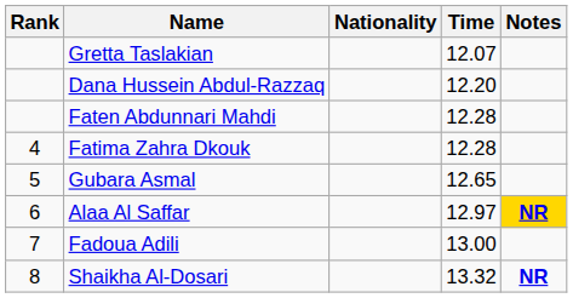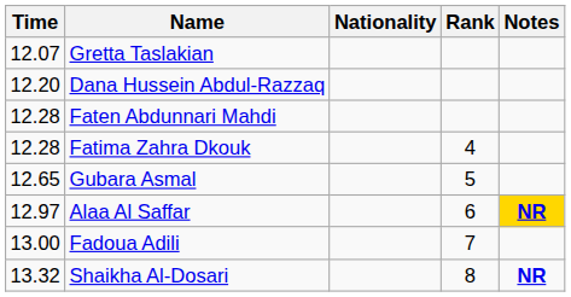 <table class="wikitable sortable" style="text-align:center;font-size:95%">
 <tr>
-<th>Rank</th>
+<th>Time</th>
 <th>Name</th>
 <th>Nationality</th>
-<th>Time</th>
+<th>Rank</th>
 <th>Notes</th>
 </tr>
 <tr>
-<td></td>
+<td>12.07</td>
 <td align=left><a href='#'>Gretta Taslakian</a></td>
 <td align=left></td>
-<td>12.07</td>
+<td></td>
 <td></td>
 </tr>
 <tr>
-<td></td>
+<td>12.20</td>
 <td align=left><a href='#'>Dana Hussein Abdul-Razzaq</a></td>
 <td align=left></td>
-<td>12.20</td>
+<td></td>
 <td></td>
 </tr>
 <tr>
-<td></td>
+<td>12.28</td>
 <td align=left><a href='#'>Faten Abdunnari Mahdi</a></td>
 <td align=left></td>
-<td>12.28</td>
+<td></td>
 <td></td>
 </tr>
 <tr>
-<td>4</td>
+<td>12.28</td>
 <td align=left><a href='#'>Fatima Zahra Dkouk</a></td>
 <td align=left></td>
-<td>12.28</td>
+<td>4</td>
 <td></td>
 </tr>
 <tr>
-<td>5</td>
+<td>12.65</td>
 <td align=left><a href='#'>Gubara Asmal</a></td>
 <td align=left></td>
-<td>12.65</td>
+<td>5</td>
 <td></td>
 </tr>
 <tr>
-<td>6</td>
+<td>12.97</td>
 <td align=left><a href='#'>Alaa Al Saffar</a></td>
 <td align=left></td>
-<td>12.97</td>
+<td>6</td>
 <td style="background: gold;"><strong><a href='#'>NR</a></strong></td>
 </tr>
 <tr>
-<td>7</td>
+<td>13.00</td>
 <td align=left><a href='#'>Fadoua Adili</a></td>
 <td align=left></td>
-<td>13.00</td>
+<td>7</td>
 <td></td>
 </tr>
 <tr>
-<td>8</td>
+<td>13.32</td>
 <td align=left><a href='#'>Shaikha Al-Dosari</a></td>
 <td align=left></td>
-<td>13.32</td>
+<td>8</td>
 <td><strong><a href='#'>NR</a></strong></td>
 </tr>
 </table>
